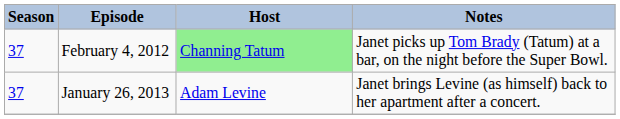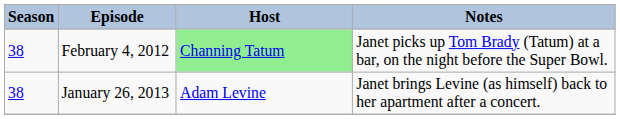 <table class="wikitable" style="width:100%;">
 <tr>
 <th style="background:#B0C4DE;" width="5%">Season</th>
 <th style="background:#B0C4DE;" width="20%">Episode</th>
 <th style="background:#B0C4DE;" width="30%">Host</th>
 <th style="background:#B0C4DE;" width="45%">Notes</th>
 </tr>
 <tr>
-<td><a href='#'>37</a></td>
+<td><a href='#'>38</a></td>
 <td>February 4, 2012</td>
 <td style="background: lightgreen;"><a href='#'>Channing Tatum</a></td>
 <td>Janet picks up <a href='#'>Tom Brady</a> (Tatum) at a bar, on the night before the Super Bowl.</td>
 </tr>
 <tr>
-<td><a href='#'>37</a></td>
+<td><a href='#'>38</a></td>
 <td>January 26, 2013</td>
 <td><a href='#'>Adam Levine</a></td>
 <td>Janet brings Levine (as himself) back to her apartment after a concert.</td>
 </tr>
 <tr>
 </tr>
 </table>
